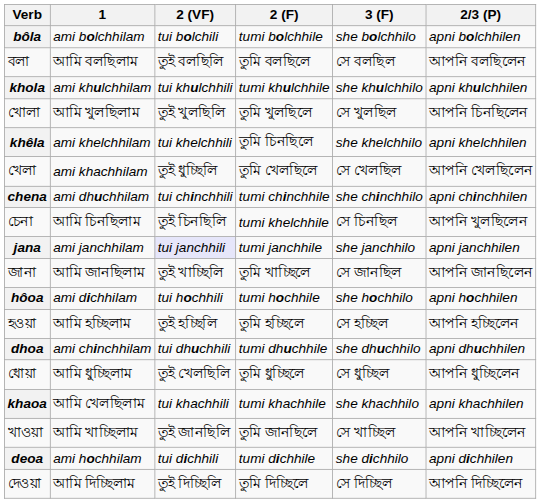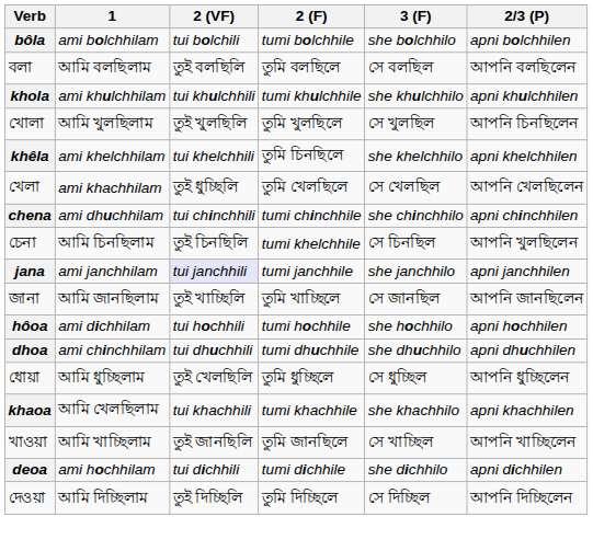 <table class="wikitable">
 <tr>
 <th>Verb</th>
 <th>1</th>
 <th>2 (VF)</th>
 <th>2 (F)</th>
 <th>3 (F)</th>
 <th>2/3 (P)</th>
 </tr>
 <tr>
 <th><em>bôla</em></th>
 <td><em>ami b<strong>o</strong>lchhilam</em></td>
 <td><em>tui b<strong>o</strong>lchili</em></td>
 <td><em>tumi b<strong>o</strong>lchhile</em></td>
 <td><em>she b<strong>o</strong>lchhilo</em></td>
 <td><em>apni b<strong>o</strong>lchhilen</em></td>
 </tr>
 <tr>
 <td>বলা</td>
 <td>আমি বলছিলাম</td>
 <td>তুই বলছিলি</td>
 <td>তুমি বলছিলে</td>
 <td>সে বলছিল</td>
 <td>আপনি বলছিলেন</td>
 </tr>
 <tr>
 <th><em>khola</em></th>
 <td><em>ami kh<strong>u</strong>lchhilam</em></td>
 <td><em>tui kh<strong>u</strong>lchhili</em></td>
 <td><em>tumi kh<strong>u</strong>lchhile</em></td>
 <td><em>she kh<strong>u</strong>lchhilo</em></td>
 <td><em>apni kh<strong>u</strong>lchhilen</em></td>
 </tr>
 <tr>
 <td>খোলা</td>
 <td>আমি খুলছিলাম</td>
 <td>তুই খুলছিলি</td>
 <td>তুমি খুলছিলে</td>
 <td>সে খুলছিল</td>
 <td>আপনি চিনছিলেন</td>
 </tr>
 <tr>
 <th><em>khêla</em></th>
 <td><em>ami khelchhilam</em></td>
 <td><em>tui khelchhili</em></td>
 <td>তুমি চিনছিলে</td>
 <td><em>she khelchhilo</em></td>
 <td><em>apni khelchhilen</em></td>
 </tr>
 <tr>
 <td>খেলা</td>
 <td><em>ami khachhilam</em></td>
 <td>তুই ধুচ্ছিলি</td>
 <td>তুমি খেলছিলে</td>
 <td>সে খেলছিল</td>
 <td>আপনি খেলছিলেন</td>
 </tr>
 <tr>
 <th><em>chena</em></th>
 <td><em>ami dh<strong>u</strong>chhilam</em></td>
 <td><em>tui ch<strong>i</strong>nchhili</em></td>
 <td><em>tumi ch<strong>i</strong>nchhile</em></td>
 <td><em>she ch<strong>i</strong>nchhilo</em></td>
 <td><em>apni ch<strong>i</strong>nchhilen</em></td>
 </tr>
 <tr>
 <td>চেনা</td>
 <td>আমি চিনছিলাম</td>
 <td>তুই চিনছিলি</td>
 <td><em>tumi khelchhile</em></td>
 <td>সে চিনছিল</td>
 <td>আপনি খুলছিলেন</td>
 </tr>
 <tr>
 <th><em>jana</em></th>
 <td><em>ami janchhilam</em></td>
 <td style="background: lavender;"><em>tui janchhili</em></td>
 <td><em>tumi janchhile</em></td>
 <td><em>she janchhilo</em></td>
 <td><em>apni janchhilen</em></td>
 </tr>
 <tr>
 <td>জানা</td>
 <td>আমি জানছিলাম</td>
 <td>তুই খাচ্ছিলি</td>
 <td>তুমি খাচ্ছিলে</td>
 <td>সে জানছিল</td>
 <td>আপনি জানছিলেন</td>
 </tr>
 <tr>
 <th><em>hôoa</em></th>
 <td><em>ami d<strong>i</strong>chhilam</em></td>
 <td><em>tui h<strong>o</strong>chhili</em></td>
 <td><em>tumi h<strong>o</strong>chhile</em></td>
 <td><em>she h<strong>o</strong>chhilo</em></td>
 <td><em>apni h<strong>o</strong>chhilen</em></td>
 </tr>
 <tr>
-<td>হওয়া</td>
-<td>আমি হচ্ছিলাম</td>
-<td>তুই হচ্ছিলি</td>
-<td>তুমি হচ্ছিলে</td>
-<td>সে হচ্ছিল</td>
-<td>আপনি হচ্ছিলেন</td>
-</tr>
-<tr>
 <th><em>dhoa</em></th>
 <td><em>ami ch<strong>i</strong>nchhilam</em></td>
 <td><em>tui dh<strong>u</strong>chhili</em></td>
 <td><em>tumi dh<strong>u</strong>chhile</em></td>
 <td><em>she dh<strong>u</strong>chhilo</em></td>
 <td><em>apni dh<strong>u</strong>chhilen</em></td>
 </tr>
 <tr>
 <td>ধোয়া</td>
 <td>আমি ধুচ্ছিলাম</td>
 <td>তুই খেলছিলি</td>
 <td>তুমি ধুচ্ছিলে</td>
 <td>সে ধুচ্ছিল</td>
 <td>আপনি ধুচ্ছিলেন</td>
 </tr>
 <tr>
 <th><em>khaoa</em></th>
 <td>আমি খেলছিলাম</td>
 <td><em>tui khachhili</em></td>
 <td><em>tumi khachhile</em></td>
 <td><em>she khachhilo</em></td>
 <td><em>apni khachhilen</em></td>
 </tr>
 <tr>
 <td>খাওয়া</td>
 <td>আমি খাচ্ছিলাম</td>
 <td>তুই জানছিলি</td>
 <td>তুমি জানছিলে</td>
 <td>সে খাচ্ছিল</td>
 <td>আপনি খাচ্ছিলেন</td>
 </tr>
 <tr>
 <th><em>deoa</em></th>
 <td><em>ami h<strong>o</strong>chhilam</em></td>
 <td><em>tui d<strong>i</strong>chhili</em></td>
 <td><em>tumi d<strong>i</strong>chhile</em></td>
 <td><em>she d<strong>i</strong>chhilo</em></td>
 <td><em>apni d<strong>i</strong>chhilen</em></td>
 </tr>
 <tr>
 <td>দেওয়া</td>
 <td>আমি দিচ্ছিলাম</td>
 <td>তুই দিচ্ছিলি</td>
 <td>তুমি দিচ্ছিলে</td>
 <td>সে দিচ্ছিল</td>
 <td>আপনি দিচ্ছিলেন</td>
 </tr>
 </table>
